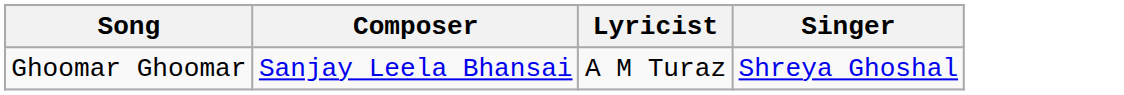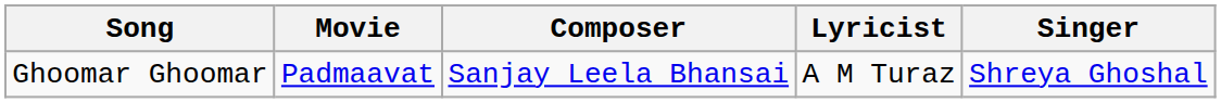 <table class="wikitable">
 <tr>
 <th>Song</th>
+<th>Movie</th>
 <th>Composer</th>
 <th>Lyricist</th>
 <th>Singer</th>
 </tr>
 <tr>
 <td>Ghoomar Ghoomar</td>
+<td><a href='#'>Padmaavat</a></td>
 <td><a href='#'>Sanjay Leela Bhansai</a></td>
 <td>A M Turaz</td>
 <td><a href='#'>Shreya Ghoshal</a></td>
 </tr>
 </table>
